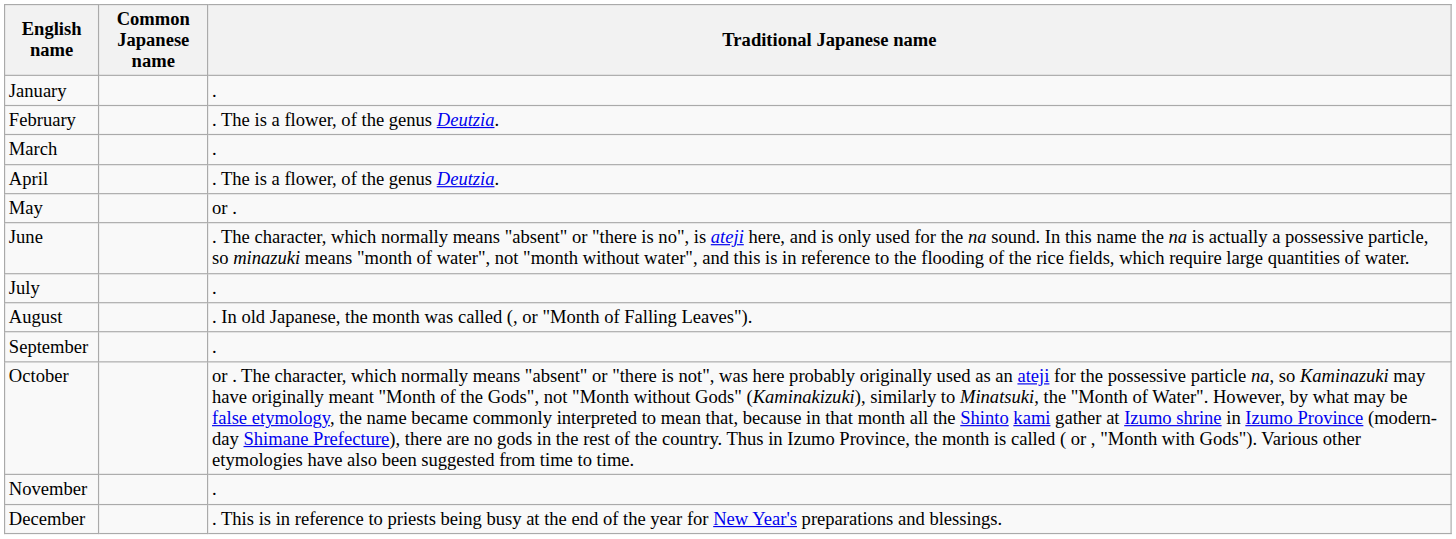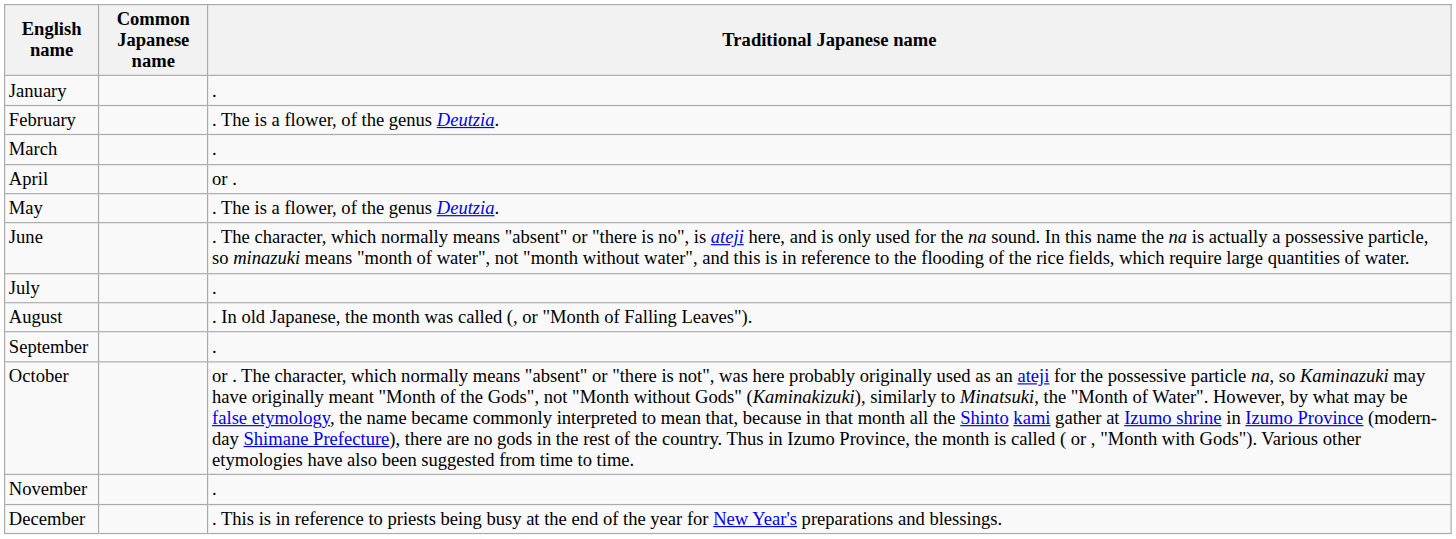 <table class = wikitable>
 <tr>
 <th>English name</th>
 <th>Common Japanese name</th>
 <th>Traditional Japanese name</th>
 </tr>
 <tr valign = top>
 <td>January</td>
 <td></td>
 <td>.</td>
 </tr>
 <tr valign = top>
 <td>February</td>
 <td></td>
 <td>. The  is a flower, of the genus <em><a href='#'>Deutzia</a></em>.</td>
 </tr>
 <tr valign = top>
 <td>March</td>
 <td></td>
 <td>.</td>
 </tr>
 <tr valign = top>
 <td>April</td>
 <td></td>
-<td>. The  is a flower, of the genus <em><a href='#'>Deutzia</a></em>.</td>
+<td> or .</td>
 </tr>
 <tr valign = top>
 <td>May</td>
 <td></td>
-<td> or .</td>
+<td>. The  is a flower, of the genus <em><a href='#'>Deutzia</a></em>.</td>
 </tr>
 <tr valign = top>
 <td>June</td>
 <td></td>
 <td>.  The  character, which normally means "absent" or "there is no", is <em><a href='#'>ateji</a></em> here, and is only used for the <em>na</em> sound. In this name the <em>na</em> is actually a possessive particle, so <em>minazuki</em> means "month of water", not "month without water", and this is in reference to the flooding of the rice fields, which require large quantities of water.</td>
 </tr>
 <tr valign = top>
 <td>July</td>
 <td></td>
 <td>.</td>
 </tr>
 <tr valign = top>
 <td>August</td>
 <td></td>
 <td>. In old Japanese, the month was called  (, or "Month of Falling Leaves").</td>
 </tr>
 <tr valign = top>
 <td>September</td>
 <td></td>
 <td>.</td>
 </tr>
 <tr valign = top>
 <td>October</td>
 <td></td>
 <td> or . The  character, which normally means "absent" or "there is not", was here probably originally used as an <a href='#'>ateji</a> for the possessive particle <em>na</em>, so <em>Kaminazuki</em> may have originally meant "Month of the Gods", not "Month without Gods" (<em>Kaminakizuki</em>), similarly to <em>Minatsuki</em>, the "Month of Water".  However, by what may be <a href='#'>false etymology</a>, the name became commonly interpreted to mean that, because in that month all the <a href='#'>Shinto</a> <a href='#'>kami</a> gather at <a href='#'>Izumo shrine</a> in <a href='#'>Izumo Province</a> (modern-day <a href='#'>Shimane Prefecture</a>), there are no gods in the rest of the country. Thus in Izumo Province, the month is called  ( or , "Month with Gods"). Various other etymologies have also been suggested from time to time.</td>
 </tr>
 <tr valign = top>
 <td>November</td>
 <td></td>
 <td>.</td>
 </tr>
 <tr valign = top>
 <td>December</td>
 <td></td>
 <td>.  This is in reference to priests being busy at the end of the year for <a href='#'>New Year's</a> preparations and blessings.</td>
 </tr>
 </table>
